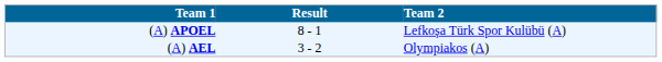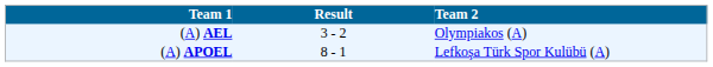 <table cellspacing="0" style="background: #EBF5FF; border: 1px #aaa solid; border-collapse: collapse; font-size: 95%;" width=60%>
 <tr bgcolor=#006699 style="color:white;">
 <th width=25% align="right">Team 1</th>
 <th width=22% align="center">Result</th>
 <th width=30% align="left">Team 2</th>
 </tr>
 <tr>
+<td align=right>(<a href='#'>A</a>) <strong><a href='#'>AEL</a></strong></td>
+<td align=center>3 - 2</td>
+<td align=left><a href='#'>Olympiakos</a> (<a href='#'>A</a>)</td>
+</tr>
+<tr>
 <td align=right>(<a href='#'>A</a>) <strong><a href='#'>APOEL</a></strong></td>
 <td align=center>8 - 1</td>
 <td align=left><a href='#'>Lefkoşa Türk Spor Kulübü</a> (<a href='#'>A</a>)</td>
 </tr>
 <tr>
-<td align=right>(<a href='#'>A</a>) <strong><a href='#'>AEL</a></strong></td>
-<td align=center>3 - 2</td>
-<td align=left><a href='#'>Olympiakos</a> (<a href='#'>A</a>)</td>
-</tr>
-<tr>
 </tr>
 </table>
